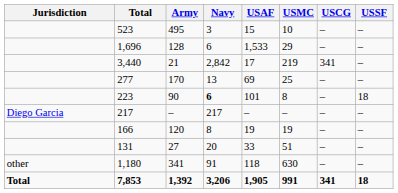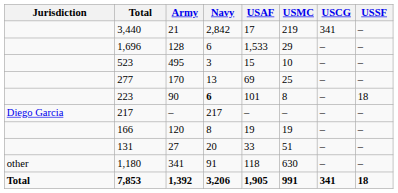 <table class="wikitable defaultright col1left">
 <tr>
 <th scope="col" width="160">Jurisdiction</th>
 <th scope="col" width="70">Total</th>
 <th scope="col" width="50"><a href='#'>Army</a></th>
 <th scope="col" width="50"><a href='#'>Navy</a></th>
 <th scope="col" width="50"><a href='#'>USAF</a></th>
 <th scope="col" width="50"><a href='#'>USMC</a></th>
 <th scope="col" width="50"><a href='#'>USCG</a></th>
 <th scope="col" width="50"><a href='#'>USSF</a></th>
 </tr>
 <tr>
 <td></td>
-<td>523</td>
-<td>495</td>
-<td>3</td>
-<td>15</td>
-<td>10</td>
-<td>–</td>
+<td>3,440</td>
+<td>21</td>
+<td>2,842</td>
+<td>17</td>
+<td>219</td>
+<td>341</td>
 <td>–</td>
 </tr>
 <tr>
 <td></td>
 <td>1,696</td>
 <td>128</td>
 <td>6</td>
 <td>1,533</td>
 <td>29</td>
 <td>–</td>
 <td>–</td>
 </tr>
 <tr>
 <td></td>
-<td>3,440</td>
-<td>21</td>
-<td>2,842</td>
-<td>17</td>
-<td>219</td>
-<td>341</td>
+<td>523</td>
+<td>495</td>
+<td>3</td>
+<td>15</td>
+<td>10</td>
+<td>–</td>
 <td>–</td>
 </tr>
 <tr>
 <td></td>
 <td>277</td>
 <td>170</td>
 <td>13</td>
 <td>69</td>
 <td>25</td>
 <td>–</td>
 <td>–</td>
 </tr>
 <tr>
 <td></td>
 <td>223</td>
 <td>90</td>
 <td><strong>6</strong></td>
 <td>101</td>
 <td>8</td>
 <td>–</td>
 <td>18</td>
 </tr>
 <tr>
 <td> <a href='#'>Diego Garcia</a></td>
 <td>217</td>
 <td>–</td>
 <td>217</td>
 <td>–</td>
 <td>–</td>
 <td>–</td>
 <td>–</td>
 </tr>
 <tr>
 <td></td>
 <td>166</td>
 <td>120</td>
 <td>8</td>
 <td>19</td>
 <td>19</td>
 <td>–</td>
 <td>–</td>
 </tr>
 <tr>
 <td></td>
 <td>131</td>
 <td>27</td>
 <td>20</td>
 <td>33</td>
 <td>51</td>
 <td>–</td>
 <td>–</td>
 </tr>
 <tr>
 <td>other</td>
 <td>1,180</td>
 <td>341</td>
 <td>91</td>
 <td>118</td>
 <td>630</td>
 <td>–</td>
 <td>–</td>
 </tr>
 <tr>
 <td><strong>Total</strong></td>
 <td><strong>7,853</strong></td>
 <td><strong>1,392</strong></td>
 <td><strong>3,206</strong></td>
 <td><strong>1,905</strong></td>
 <td><strong>991</strong></td>
 <td><strong>341</strong></td>
 <td><strong>18</strong></td>
 </tr>
 </table>
